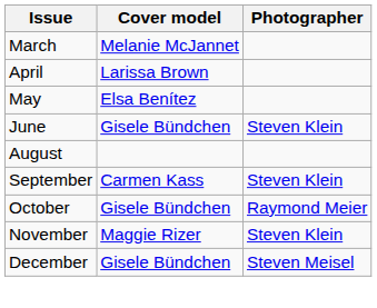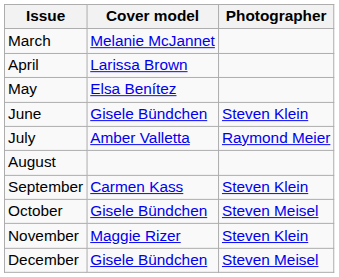 <table class="sortable wikitable">
 <tr>
 <th>Issue</th>
 <th>Cover model</th>
 <th>Photographer</th>
 </tr>
 <tr>
 <td>March</td>
 <td><a href='#'>Melanie McJannet</a></td>
 <td></td>
 </tr>
 <tr>
 <td>April</td>
 <td><a href='#'>Larissa Brown</a></td>
 <td></td>
 </tr>
 <tr>
 <td>May</td>
 <td><a href='#'>Elsa Benítez</a></td>
 <td></td>
 </tr>
 <tr>
 <td>June</td>
 <td><a href='#'>Gisele Bündchen</a></td>
 <td><a href='#'>Steven Klein</a></td>
 </tr>
 <tr>
+<td>July</td>
+<td><a href='#'>Amber Valletta</a></td>
+<td><a href='#'>Raymond Meier</a></td>
+</tr>
+<tr>
 <td>August</td>
 <td></td>
 <td></td>
 </tr>
 <tr>
 <td>September</td>
 <td><a href='#'>Carmen Kass</a></td>
 <td><a href='#'>Steven Klein</a></td>
 </tr>
 <tr>
 <td>October</td>
 <td><a href='#'>Gisele Bündchen</a></td>
-<td><a href='#'>Raymond Meier</a></td>
+<td><a href='#'>Steven Meisel</a></td>
 </tr>
 <tr>
 <td>November</td>
 <td><a href='#'>Maggie Rizer</a></td>
 <td><a href='#'>Steven Klein</a></td>
 </tr>
 <tr>
 <td>December</td>
 <td><a href='#'>Gisele Bündchen</a></td>
 <td><a href='#'>Steven Meisel</a></td>
 </tr>
 </table>
